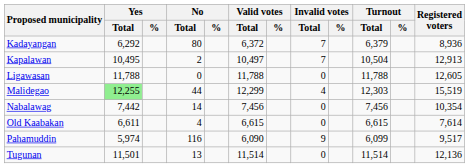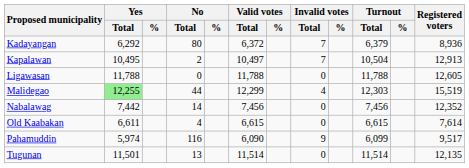 <table class="wikitable sortable" style="text-align:right; font-size:94%">
 <tr>
 <th colspan="2" rowspan="2">Proposed municipality</th>
 <th colspan="2">Yes</th>
 <th colspan="2">No</th>
 <th colspan="2">Valid votes</th>
 <th colspan="2">Invalid votes</th>
 <th colspan="2">Turnout</th>
 <th width="50px" rowspan="2">Registered voters</th>
 </tr>
 <tr>
 <th width="50px">Total</th>
 <th width="30px">%</th>
 <th width="50px">Total</th>
 <th width="30px">%</th>
 <th width="50px">Total</th>
 <th width="30px">%</th>
 <th width="50px">Total</th>
 <th width="30px">%</th>
 <th width="50px">Total</th>
 <th width="30px">%</th>
 </tr>
 <tr>
 <td colspan="2" align="left"><a href='#'>Kadayangan</a></td>
 <td>6,292</td>
 <td></td>
 <td>80</td>
 <td></td>
 <td>6,372</td>
 <td></td>
 <td>7</td>
 <td></td>
 <td>6,379</td>
 <td></td>
 <td>8,936</td>
 </tr>
 <tr>
 <td colspan="2" align="left"><a href='#'>Kapalawan</a></td>
 <td>10,495</td>
 <td></td>
 <td>2</td>
 <td></td>
 <td>10,497</td>
 <td></td>
 <td>7</td>
 <td></td>
 <td>10,504</td>
 <td></td>
 <td>12,913</td>
 </tr>
 <tr>
 <td colspan="2" align="left"><a href='#'>Ligawasan</a></td>
 <td>11,788</td>
 <td></td>
 <td>0</td>
 <td></td>
 <td>11,788</td>
 <td></td>
 <td>0</td>
 <td></td>
 <td>11,788</td>
 <td></td>
 <td>12,605</td>
 </tr>
 <tr>
 <td colspan="2" align="left"><a href='#'>Malidegao</a></td>
 <td style="background: lightgreen;">12,255</td>
 <td></td>
 <td>44</td>
 <td></td>
 <td>12,299</td>
 <td></td>
 <td>4</td>
 <td></td>
 <td>12,303</td>
 <td></td>
 <td>15,519</td>
 </tr>
 <tr>
 <td colspan="2" align="left"><a href='#'>Nabalawag</a></td>
 <td>7,442</td>
 <td></td>
 <td>14</td>
 <td></td>
 <td>7,456</td>
 <td></td>
 <td>0</td>
 <td></td>
 <td>7,456</td>
 <td></td>
-<td>10,354</td>
+<td>12,352</td>
 </tr>
 <tr>
 <td colspan="2" align="left"><a href='#'>Old Kaabakan</a></td>
 <td>6,611</td>
 <td></td>
 <td>4</td>
 <td></td>
 <td>6,615</td>
 <td></td>
 <td>0</td>
 <td></td>
 <td>6,615</td>
 <td></td>
 <td>7,614</td>
 </tr>
 <tr>
 <td colspan="2" align="left"><a href='#'>Pahamuddin</a></td>
 <td>5,974</td>
 <td></td>
 <td>116</td>
 <td></td>
 <td>6,090</td>
 <td></td>
 <td>9</td>
 <td></td>
 <td>6,099</td>
 <td></td>
 <td>9,517</td>
 </tr>
 <tr>
 <td colspan="2" align="left"><a href='#'>Tugunan</a></td>
 <td>11,501</td>
 <td></td>
 <td>13</td>
 <td></td>
 <td>11,514</td>
 <td></td>
 <td>0</td>
 <td></td>
 <td>11,514</td>
 <td></td>
-<td>12,136</td>
+<td>12,135</td>
 </tr>
 </table>
